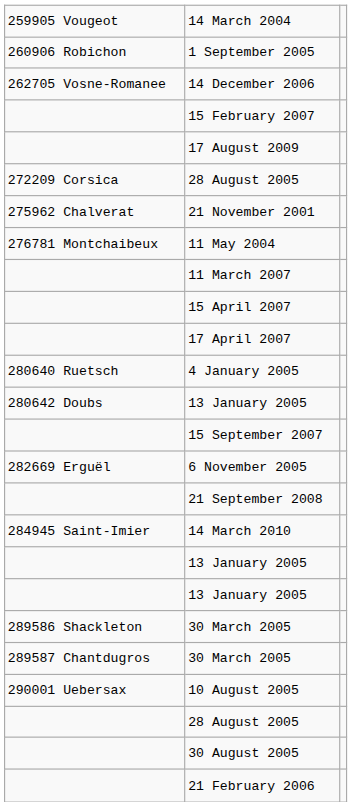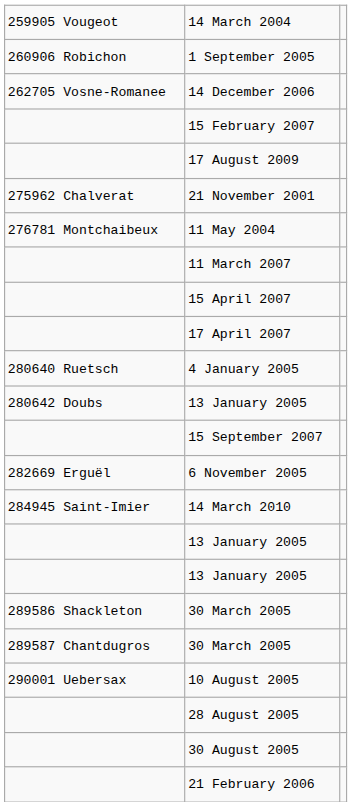 <table class="wikitable" style="font-size: 89%; float: left; width: 26em; margin-right: 1em; height: 700px">
 <tr>
 <td>259905 Vougeot</td>
 <td>14 March 2004</td>
 <td></td>
 </tr>
 <tr>
 <td>260906 Robichon</td>
 <td>1 September 2005</td>
 <td></td>
 </tr>
 <tr>
 <td>262705 Vosne-Romanee</td>
 <td>14 December 2006</td>
 <td></td>
 </tr>
 <tr>
 <td></td>
 <td>15 February 2007</td>
 <td></td>
 </tr>
 <tr>
 <td></td>
 <td>17 August 2009</td>
-<td></td>
-</tr>
-<tr>
-<td>272209 Corsica</td>
-<td>28 August 2005</td>
 <td></td>
 </tr>
 <tr>
 <td>275962 Chalverat</td>
 <td>21 November 2001</td>
 <td></td>
 </tr>
 <tr>
 <td>276781 Montchaibeux</td>
 <td>11 May 2004</td>
 <td></td>
 </tr>
 <tr>
 <td></td>
 <td>11 March 2007</td>
 <td></td>
 </tr>
 <tr>
 <td></td>
 <td>15 April 2007</td>
 <td></td>
 </tr>
 <tr>
 <td></td>
 <td>17 April 2007</td>
 <td></td>
 </tr>
 <tr>
 <td>280640 Ruetsch</td>
 <td>4 January 2005</td>
 <td></td>
 </tr>
 <tr>
 <td>280642 Doubs</td>
 <td>13 January 2005</td>
 <td></td>
 </tr>
 <tr>
 <td></td>
 <td>15 September 2007</td>
 <td></td>
 </tr>
 <tr>
 <td>282669 Erguël</td>
 <td>6 November 2005</td>
 <td></td>
 </tr>
 <tr>
-<td></td>
-<td>21 September 2008</td>
-<td></td>
-</tr>
-<tr>
 <td>284945 Saint-Imier</td>
 <td>14 March 2010</td>
 <td></td>
 </tr>
 <tr>
 <td></td>
 <td>13 January 2005</td>
 <td></td>
 </tr>
 <tr>
 <td></td>
 <td>13 January 2005</td>
 <td></td>
 </tr>
 <tr>
 <td>289586 Shackleton</td>
 <td>30 March 2005</td>
 <td></td>
 </tr>
 <tr>
 <td>289587 Chantdugros</td>
 <td>30 March 2005</td>
 <td></td>
 </tr>
 <tr>
 <td>290001 Uebersax</td>
 <td>10 August 2005</td>
 <td></td>
 </tr>
 <tr>
 <td></td>
 <td>28 August 2005</td>
 <td></td>
 </tr>
 <tr>
 <td></td>
 <td>30 August 2005</td>
 <td></td>
 </tr>
 <tr>
 <td></td>
 <td>21 February 2006</td>
 <td></td>
 </tr>
 </table>
